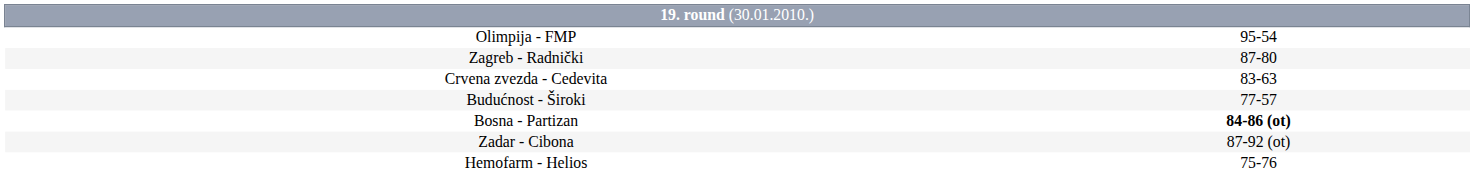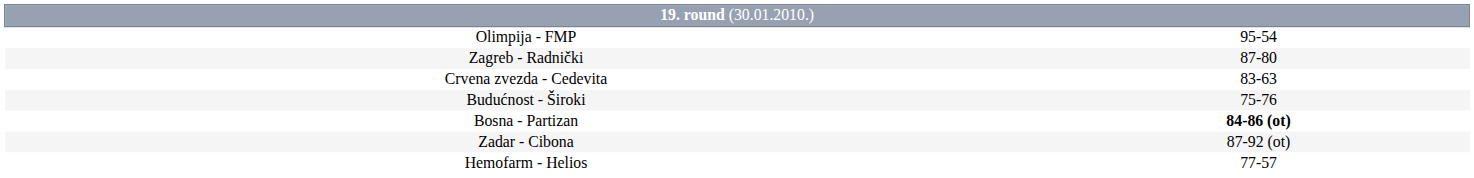 <table border=0 cellspacing=0 cellpadding=1em style="font-size: 85%; border-collapse: collapse;width:100%;">
 <tr>
 <td colspan=5 bgcolor=#98A1B2 style="border:1px solid #7A8392; text-align:center; color:#FFFFFF;"><strong>19. round</strong> (30.01.2010.)</td>
 </tr>
 <tr align=center bgcolor=#FFFFFF>
 <td>Olimpija - FMP</td>
 <td>95-54</td>
 </tr>
 <tr align=center bgcolor=#f5f5f5>
 <td>Zagreb - Radnički</td>
 <td>87-80</td>
 </tr>
 <tr align=center bgcolor=#FFFFFF>
 <td>Crvena zvezda - Cedevita</td>
 <td>83-63</td>
 </tr>
 <tr align=center bgcolor=#f5f5f5>
 <td>Budućnost - Široki</td>
-<td>77-57</td>
+<td>75-76</td>
 </tr>
 <tr align=center bgcolor=#FFFFFF>
 <td>Bosna - Partizan</td>
 <td><strong>84-86 (ot)</strong></td>
 </tr>
 <tr align=center bgcolor=#f5f5f5>
 <td>Zadar - Cibona</td>
 <td>87-92 (ot)</td>
 </tr>
 <tr align=center bgcolor=#FFFFFF>
 <td>Hemofarm - Helios</td>
-<td>75-76</td>
+<td>77-57</td>
 </tr>
 </table>
